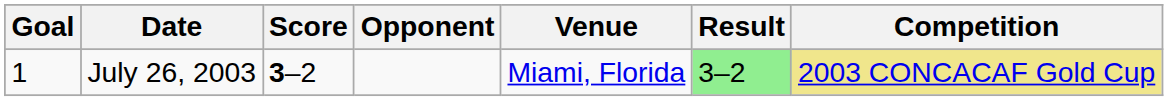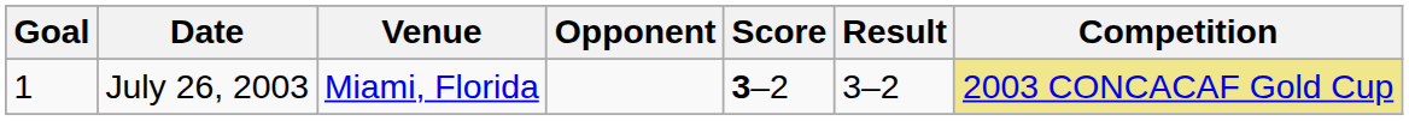 <table class="wikitable">
 <tr>
 <th>Goal</th>
 <th>Date</th>
+<th>Venue</th>
+<th>Opponent</th>
 <th>Score</th>
-<th>Opponent</th>
-<th>Venue</th>
 <th>Result</th>
 <th>Competition</th>
 </tr>
 <tr>
 <td>1</td>
 <td>July 26, 2003</td>
+<td><a href='#'>Miami, Florida</a></td>
+<td></td>
 <td><strong>3</strong>–2</td>
-<td></td>
-<td><a href='#'>Miami, Florida</a></td>
-<td style="background: lightgreen;">3–2</td>
+<td>3–2</td>
 <td style="background: khaki;"><a href='#'>2003 CONCACAF Gold Cup</a></td>
 </tr>
 </table>
